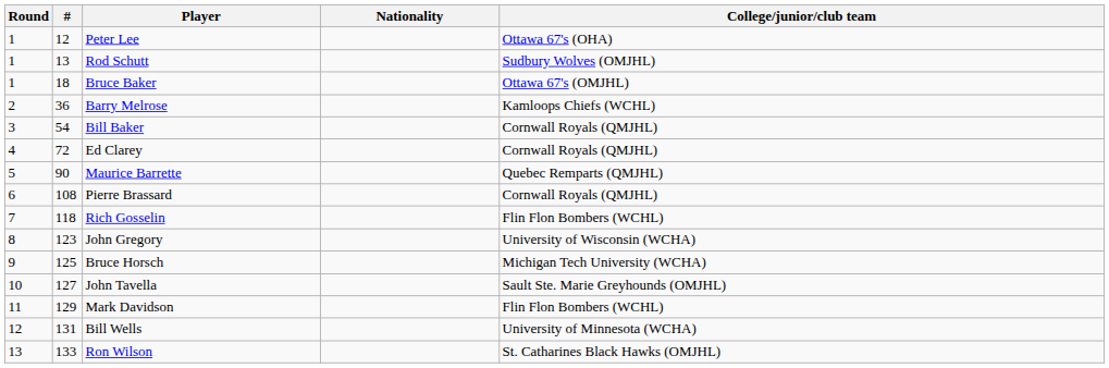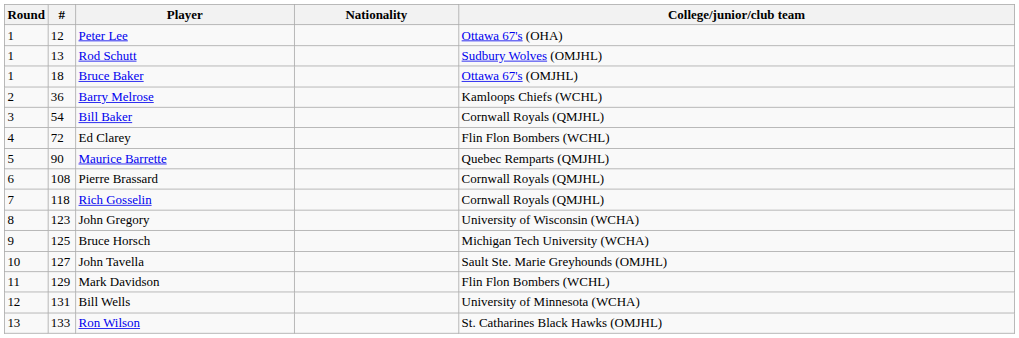 <table class="wikitable">
 <tr>
 <th bgcolor="#DDDDFF" width="2.75%">Round</th>
 <th bgcolor="#DDDDFF" width="2.75%">#</th>
 <th bgcolor="#DDDDFF" width="22.0%">Player</th>
 <th bgcolor="#DDDDFF" width="16.5%">Nationality</th>
 <th bgcolor="#DDDDFF" width="100.0%">College/junior/club team</th>
 </tr>
 <tr>
 <td>1</td>
 <td>12</td>
 <td><a href='#'>Peter Lee</a></td>
 <td></td>
 <td><a href='#'>Ottawa 67's</a> (OHA)</td>
 </tr>
 <tr>
 <td>1</td>
 <td>13</td>
 <td><a href='#'>Rod Schutt</a></td>
 <td></td>
 <td><a href='#'>Sudbury Wolves</a> (OMJHL)</td>
 </tr>
 <tr>
 <td>1</td>
 <td>18</td>
 <td><a href='#'>Bruce Baker</a></td>
 <td></td>
 <td><a href='#'>Ottawa 67's</a> (OMJHL)</td>
 </tr>
 <tr>
 <td>2</td>
 <td>36</td>
 <td><a href='#'>Barry Melrose</a></td>
 <td></td>
 <td>Kamloops Chiefs (WCHL)</td>
 </tr>
 <tr>
 <td>3</td>
 <td>54</td>
 <td><a href='#'>Bill Baker</a></td>
 <td></td>
 <td>Cornwall Royals (QMJHL)</td>
 </tr>
 <tr>
 <td>4</td>
 <td>72</td>
 <td>Ed Clarey</td>
 <td></td>
-<td>Cornwall Royals (QMJHL)</td>
+<td>Flin Flon Bombers (WCHL)</td>
 </tr>
 <tr>
 <td>5</td>
 <td>90</td>
 <td><a href='#'>Maurice Barrette</a></td>
 <td></td>
 <td>Quebec Remparts (QMJHL)</td>
 </tr>
 <tr>
 <td>6</td>
 <td>108</td>
 <td>Pierre Brassard</td>
 <td></td>
 <td>Cornwall Royals (QMJHL)</td>
 </tr>
 <tr>
 <td>7</td>
 <td>118</td>
 <td><a href='#'>Rich Gosselin</a></td>
 <td></td>
-<td>Flin Flon Bombers (WCHL)</td>
+<td>Cornwall Royals (QMJHL)</td>
 </tr>
 <tr>
 <td>8</td>
 <td>123</td>
 <td>John Gregory</td>
 <td></td>
 <td>University of Wisconsin (WCHA)</td>
 </tr>
 <tr>
 <td>9</td>
 <td>125</td>
 <td>Bruce Horsch</td>
 <td></td>
 <td>Michigan Tech University (WCHA)</td>
 </tr>
 <tr>
 <td>10</td>
 <td>127</td>
 <td>John Tavella</td>
 <td></td>
 <td>Sault Ste. Marie Greyhounds (OMJHL)</td>
 </tr>
 <tr>
 <td>11</td>
 <td>129</td>
 <td>Mark Davidson</td>
 <td></td>
 <td>Flin Flon Bombers (WCHL)</td>
 </tr>
 <tr>
 <td>12</td>
 <td>131</td>
 <td>Bill Wells</td>
 <td></td>
 <td>University of Minnesota (WCHA)</td>
 </tr>
 <tr>
 <td>13</td>
 <td>133</td>
 <td><a href='#'>Ron Wilson</a></td>
 <td></td>
 <td>St. Catharines Black Hawks (OMJHL)</td>
 </tr>
 </table>
